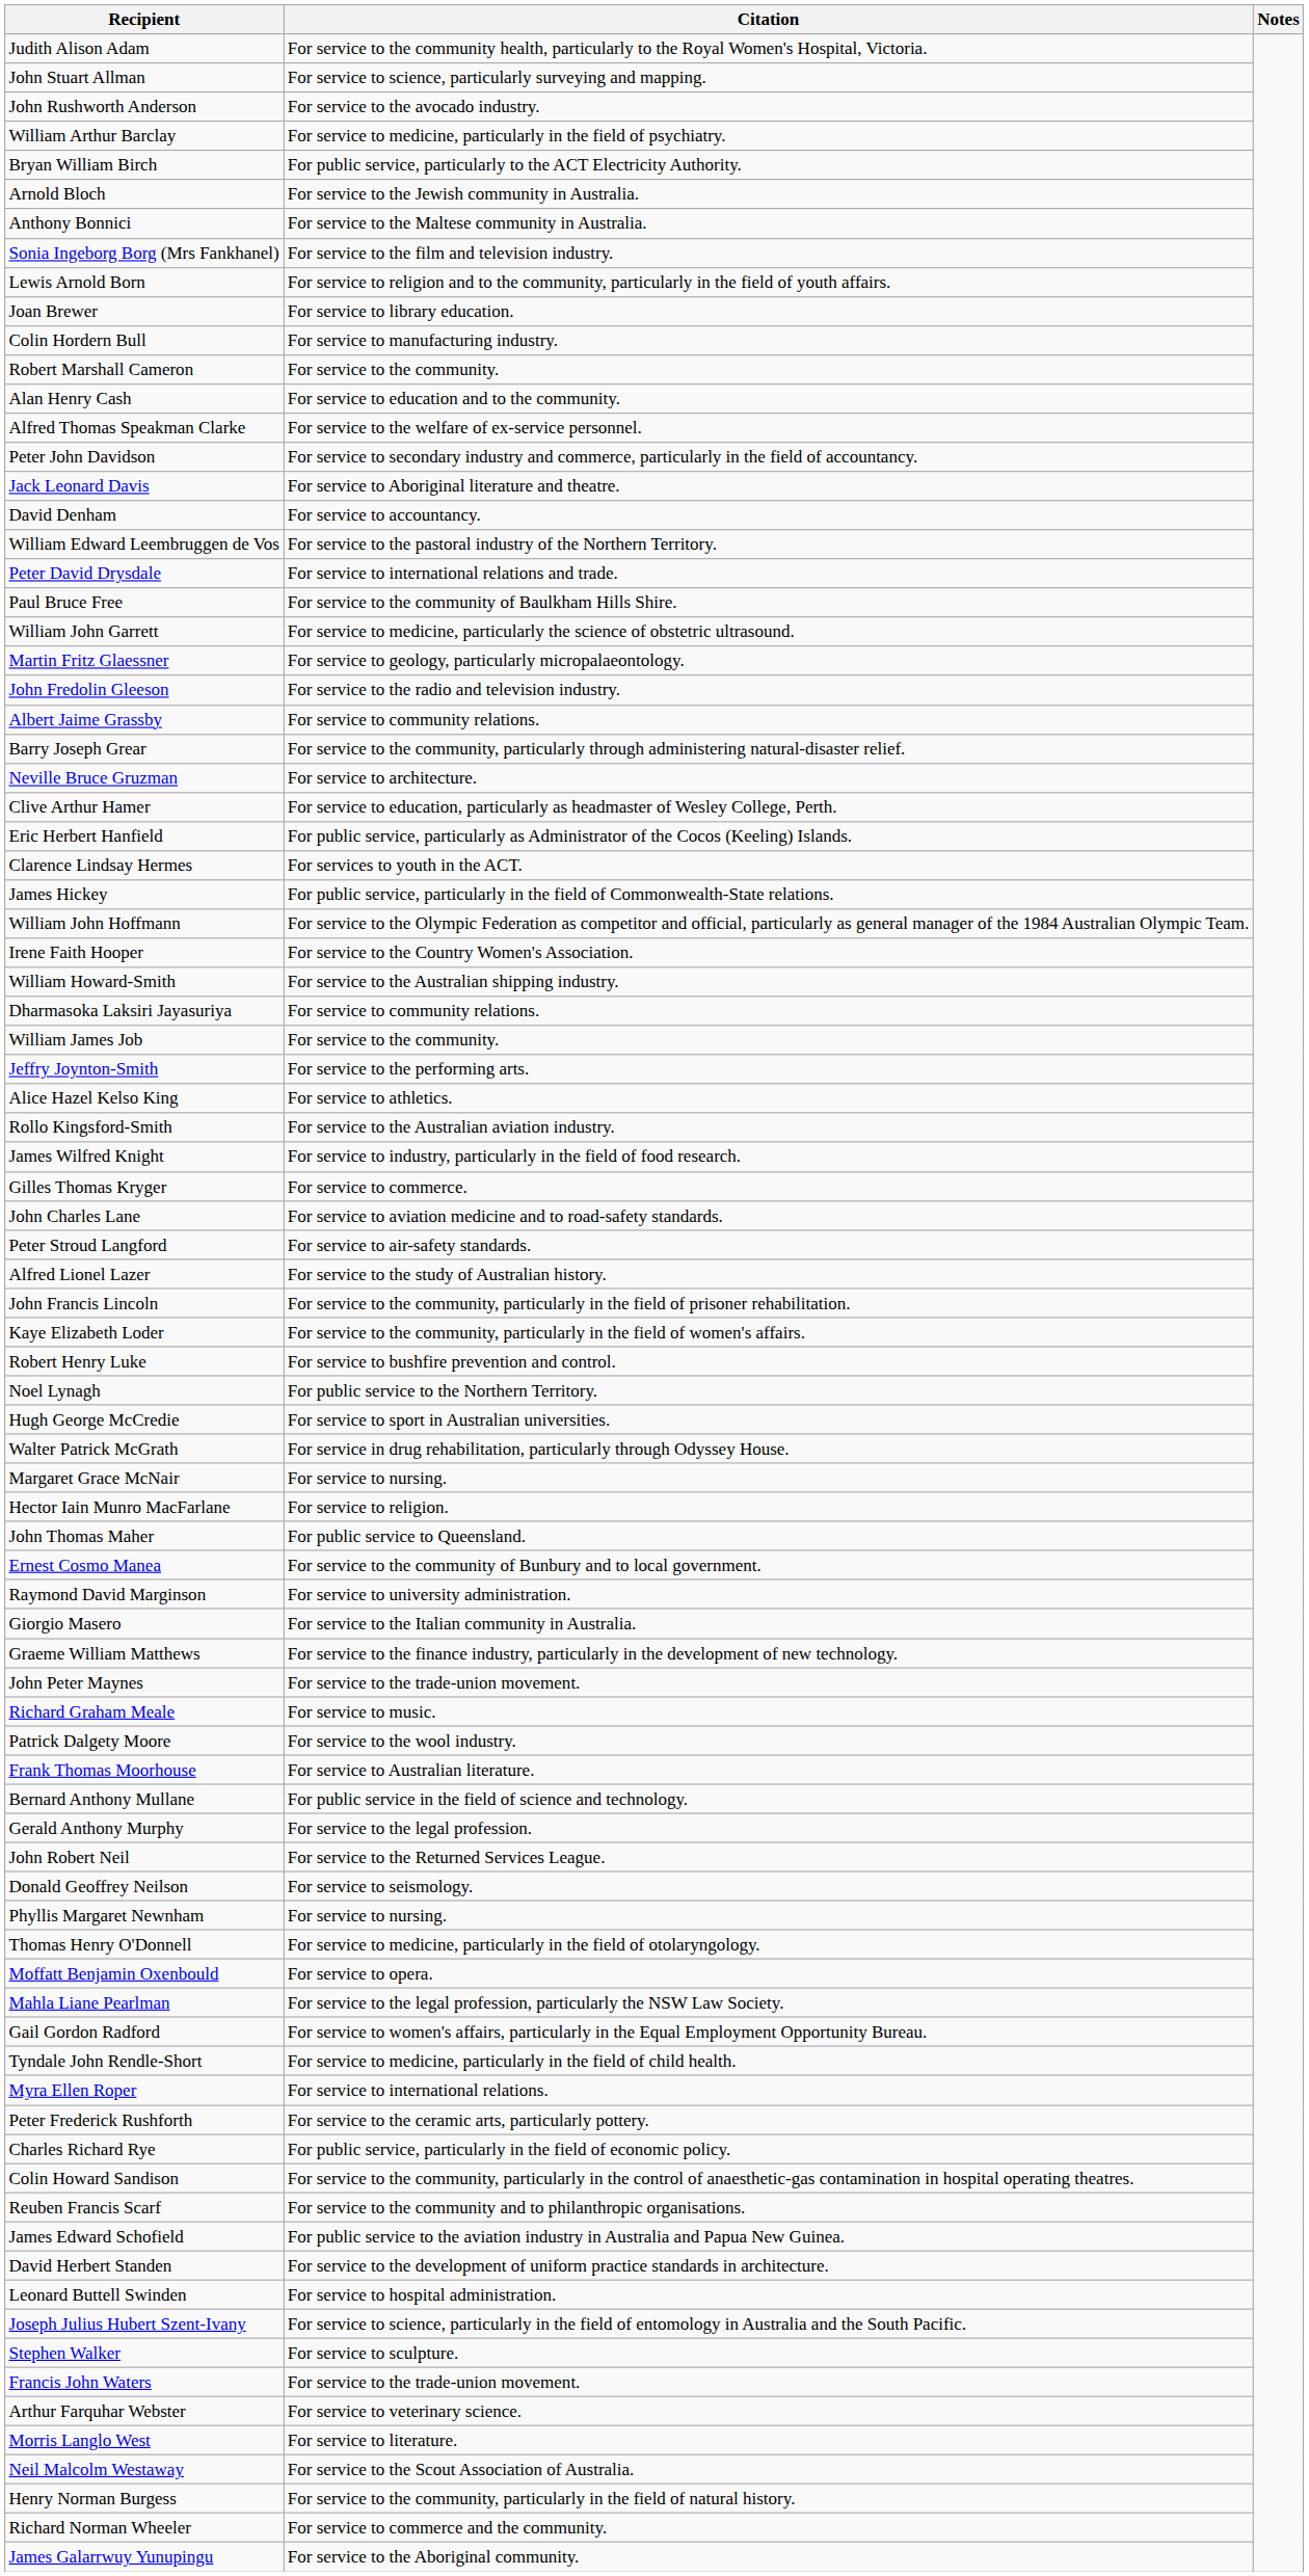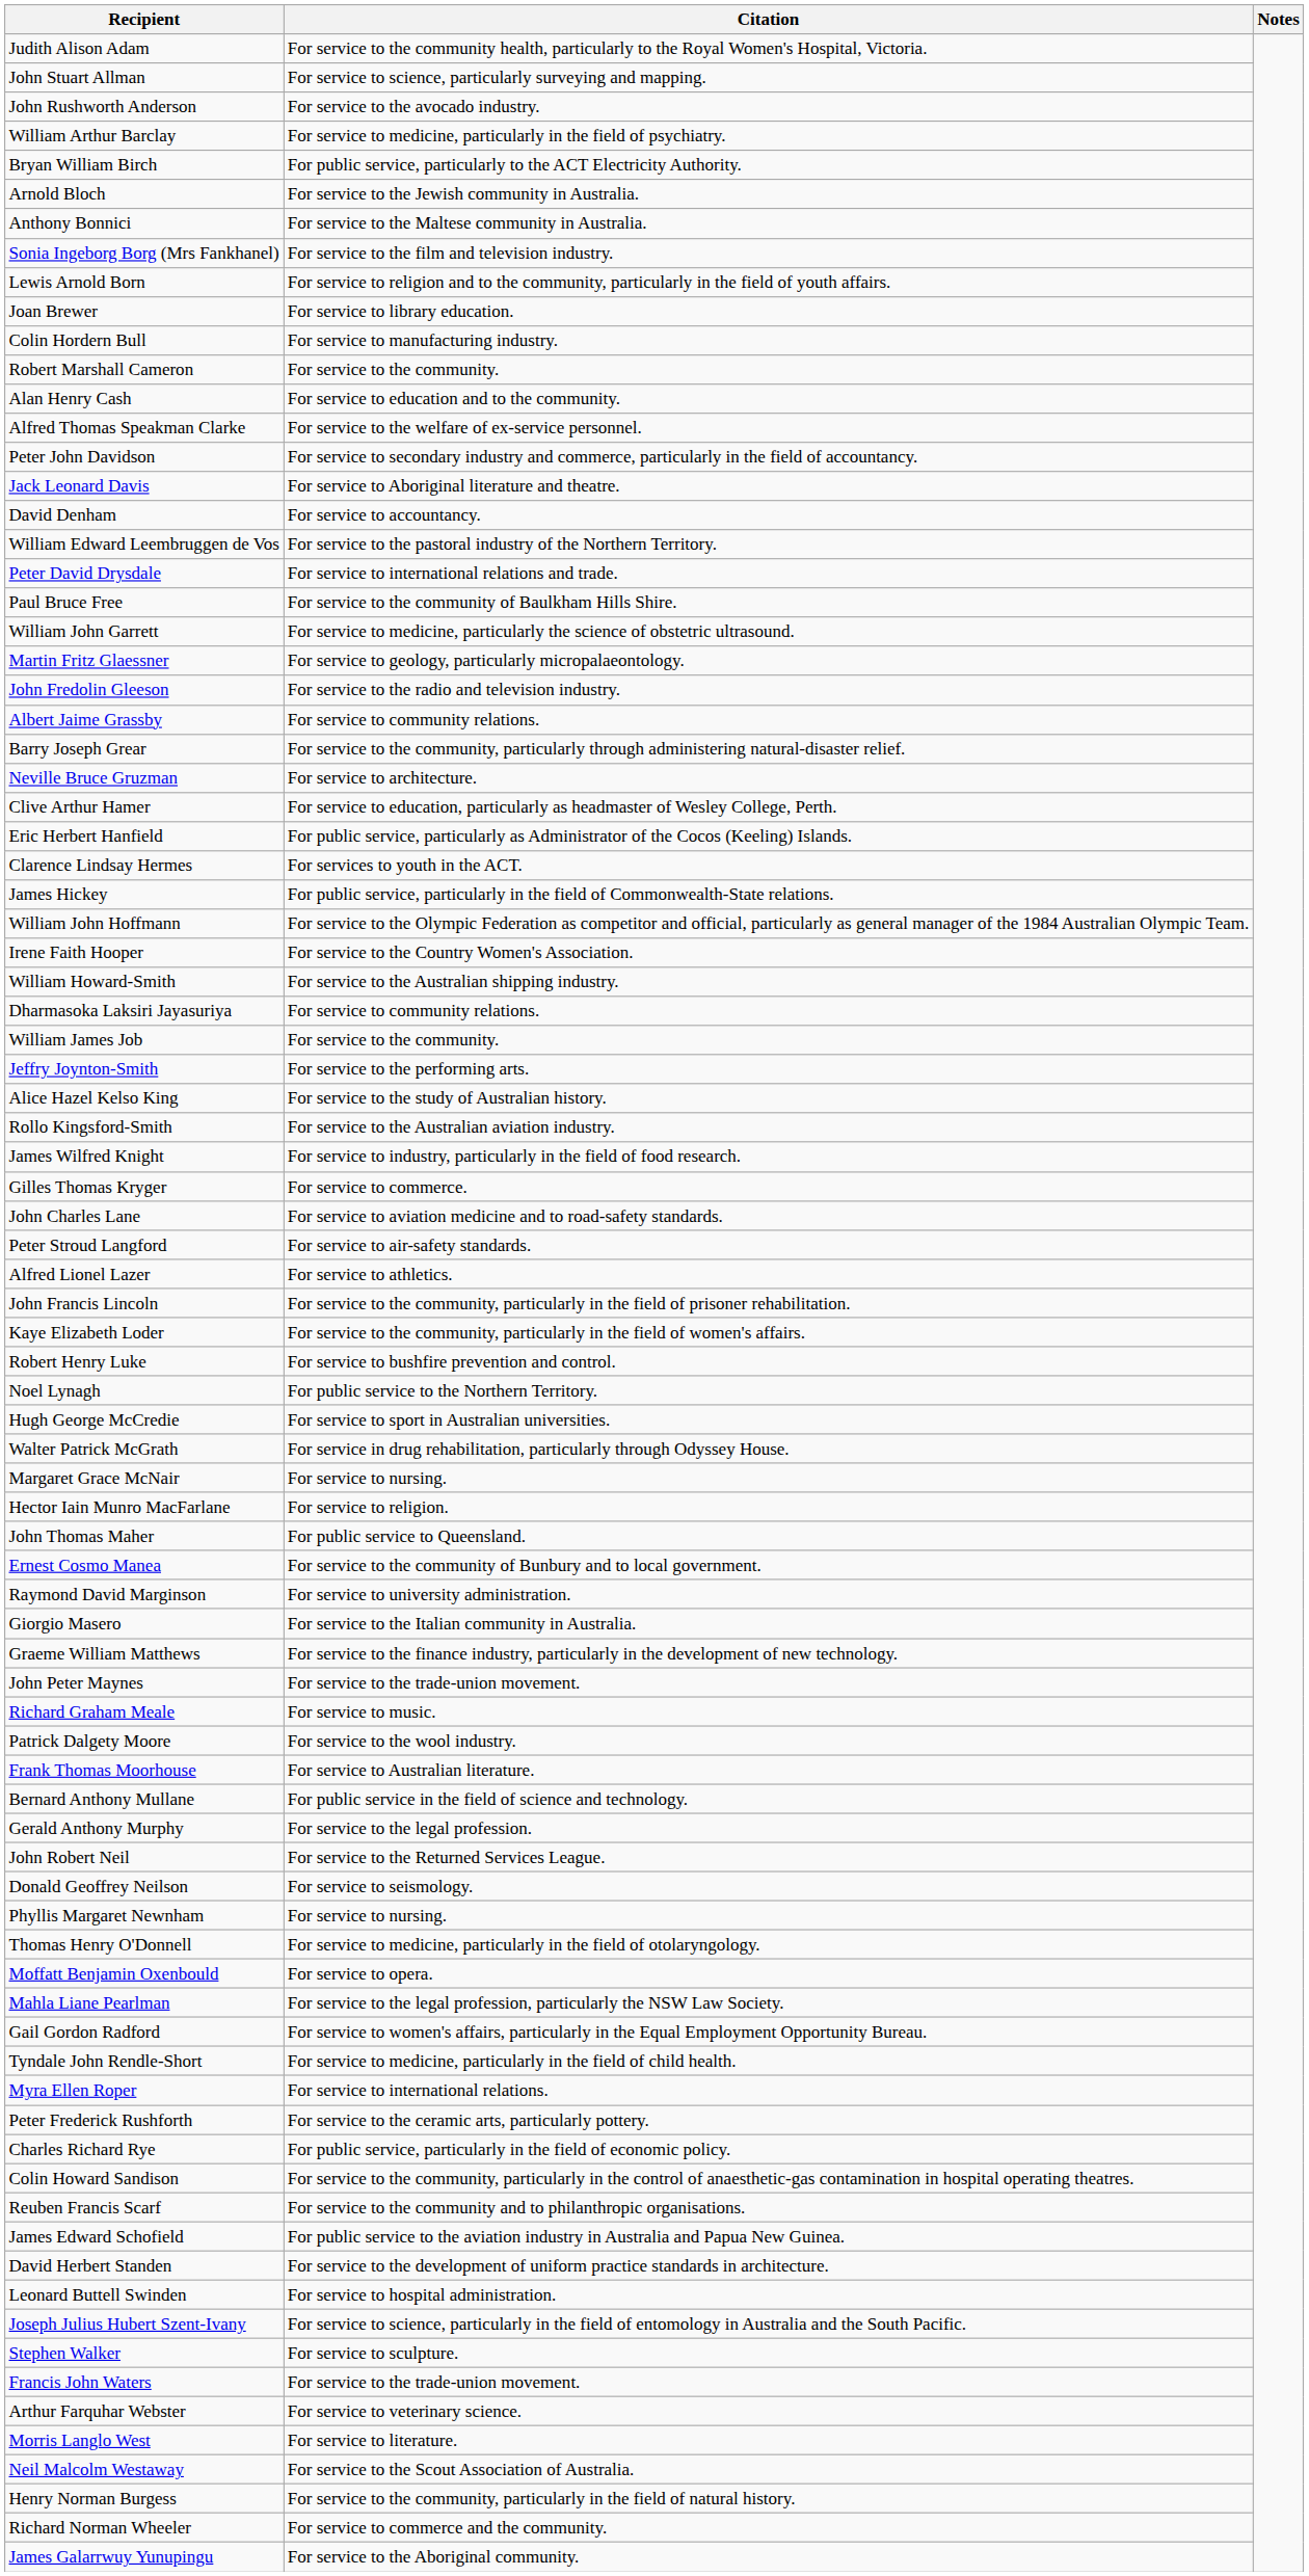 <table class="wikitable" style="font-size:95%;">
 <tr>
 <th>Recipient</th>
 <th>Citation</th>
 <th>Notes</th>
 </tr>
 <tr>
 <td>Judith Alison Adam</td>
 <td>For service to the community health, particularly to the Royal Women's Hospital, Victoria.</td>
 <td rowspan=90></td>
 </tr>
 <tr>
 <td> John Stuart Allman</td>
 <td>For service to science, particularly surveying and mapping.</td>
 </tr>
 <tr>
 <td>John Rushworth Anderson</td>
 <td>For service to the avocado industry.</td>
 </tr>
 <tr>
 <td> William Arthur Barclay</td>
 <td>For service to medicine, particularly in the field of psychiatry.</td>
 </tr>
 <tr>
 <td>Bryan William Birch</td>
 <td>For public service, particularly to the ACT Electricity Authority.</td>
 </tr>
 <tr>
 <td>Arnold Bloch</td>
 <td>For service to the Jewish community in Australia.</td>
 </tr>
 <tr>
 <td>Anthony Bonnici</td>
 <td>For service to the Maltese community in Australia.</td>
 </tr>
 <tr>
 <td><a href='#'>Sonia Ingeborg Borg</a> (Mrs Fankhanel)</td>
 <td>For service to the film and television industry.</td>
 </tr>
 <tr>
 <td> Lewis Arnold Born</td>
 <td>For service to religion and to the community, particularly in the field of youth affairs.</td>
 </tr>
 <tr>
 <td>Joan Brewer</td>
 <td>For service to library education.</td>
 </tr>
 <tr>
 <td>Colin Hordern Bull</td>
 <td>For service to manufacturing industry.</td>
 </tr>
 <tr>
 <td>Robert Marshall Cameron</td>
 <td>For service to the community.</td>
 </tr>
 <tr>
 <td>Alan Henry Cash</td>
 <td>For service to education and to the community.</td>
 </tr>
 <tr>
 <td>Alfred Thomas Speakman Clarke </td>
 <td>For service to the welfare of ex-service personnel.</td>
 </tr>
 <tr>
 <td>Peter John Davidson</td>
 <td>For service to secondary industry and commerce, particularly in the field of accountancy.</td>
 </tr>
 <tr>
 <td><a href='#'>Jack Leonard Davis</a> </td>
 <td>For service to Aboriginal literature and theatre.</td>
 </tr>
 <tr>
 <td> David Denham</td>
 <td>For service to accountancy.</td>
 </tr>
 <tr>
 <td>William Edward Leembruggen de Vos</td>
 <td>For service to the pastoral industry of the Northern Territory.</td>
 </tr>
 <tr>
 <td> <a href='#'>Peter David Drysdale</a></td>
 <td>For service to international relations and trade.</td>
 </tr>
 <tr>
 <td>Paul Bruce Free</td>
 <td>For service to the community of Baulkham Hills Shire.</td>
 </tr>
 <tr>
 <td> William John Garrett</td>
 <td>For service to medicine, particularly the science of obstetric ultrasound.</td>
 </tr>
 <tr>
 <td> <a href='#'>Martin Fritz Glaessner</a></td>
 <td>For service to geology, particularly micropalaeontology.</td>
 </tr>
 <tr>
 <td><a href='#'>John Fredolin Gleeson</a></td>
 <td>For service to the radio and television industry.</td>
 </tr>
 <tr>
 <td><a href='#'>Albert Jaime Grassby</a></td>
 <td>For service to community relations.</td>
 </tr>
 <tr>
 <td>Barry Joseph Grear</td>
 <td>For service to the community, particularly through administering natural-disaster relief.</td>
 </tr>
 <tr>
 <td><a href='#'>Neville Bruce Gruzman</a></td>
 <td>For service to architecture.</td>
 </tr>
 <tr>
 <td>Clive Arthur Hamer</td>
 <td>For service to education, particularly as headmaster of Wesley College, Perth.</td>
 </tr>
 <tr>
 <td>Eric Herbert Hanfield</td>
 <td>For public service, particularly as Administrator of the Cocos (Keeling) Islands.</td>
 </tr>
 <tr>
 <td>Clarence Lindsay Hermes</td>
 <td>For services to youth in the ACT.</td>
 </tr>
 <tr>
 <td>James Hickey</td>
 <td>For public service, particularly in the field of Commonwealth-State relations.</td>
 </tr>
 <tr>
 <td>William John Hoffmann</td>
 <td>For service to the Olympic Federation as competitor and official, particularly as general manager of the 1984 Australian Olympic Team.</td>
 </tr>
 <tr>
 <td>Irene Faith Hooper</td>
 <td>For service to the Country Women's Association.</td>
 </tr>
 <tr>
 <td>William Howard-Smith</td>
 <td>For service to the Australian shipping industry.</td>
 </tr>
 <tr>
 <td> Dharmasoka Laksiri Jayasuriya</td>
 <td>For service to community relations.</td>
 </tr>
 <tr>
 <td>William James Job</td>
 <td>For service to the community.</td>
 </tr>
 <tr>
 <td><a href='#'>Jeffry Joynton-Smith</a></td>
 <td>For service to the performing arts.</td>
 </tr>
 <tr>
 <td> Alice Hazel Kelso King</td>
-<td>For service to athletics.</td>
+<td>For service to the study of Australian history.</td>
 </tr>
 <tr>
 <td>Rollo Kingsford-Smith </td>
 <td>For service to the Australian aviation industry.</td>
 </tr>
 <tr>
 <td> James Wilfred Knight</td>
 <td>For service to industry, particularly in the field of food research.</td>
 </tr>
 <tr>
 <td>Gilles Thomas Kryger</td>
 <td>For service to commerce.</td>
 </tr>
 <tr>
 <td> John Charles Lane</td>
 <td>For service to aviation medicine and to road-safety standards.</td>
 </tr>
 <tr>
 <td>Peter Stroud Langford</td>
 <td>For service to air-safety standards.</td>
 </tr>
 <tr>
 <td>Alfred Lionel Lazer</td>
-<td>For service to the study of Australian history.</td>
+<td>For service to athletics.</td>
 </tr>
 <tr>
 <td> John Francis Lincoln</td>
 <td>For service to the community, particularly in the field of prisoner rehabilitation.</td>
 </tr>
 <tr>
 <td>Kaye Elizabeth Loder</td>
 <td>For service to the community, particularly in the field of women's affairs.</td>
 </tr>
 <tr>
 <td>Robert Henry Luke</td>
 <td>For service to bushfire prevention and control.</td>
 </tr>
 <tr>
 <td>Noel Lynagh</td>
 <td>For public service to the Northern Territory.</td>
 </tr>
 <tr>
 <td>Hugh George McCredie</td>
 <td>For service to sport in Australian universities.</td>
 </tr>
 <tr>
 <td>Walter Patrick McGrath</td>
 <td>For service in drug rehabilitation, particularly through Odyssey House.</td>
 </tr>
 <tr>
 <td>Margaret Grace McNair</td>
 <td>For service to nursing.</td>
 </tr>
 <tr>
 <td>Hector Iain Munro MacFarlane</td>
 <td>For service to religion.</td>
 </tr>
 <tr>
 <td>John Thomas Maher</td>
 <td>For public service to Queensland.</td>
 </tr>
 <tr>
 <td> <a href='#'>Ernest Cosmo Manea</a></td>
 <td>For service to the community of Bunbury and to local government.</td>
 </tr>
 <tr>
 <td>Raymond David Marginson</td>
 <td>For service to university administration.</td>
 </tr>
 <tr>
 <td> Giorgio Masero</td>
 <td>For service to the Italian community in Australia.</td>
 </tr>
 <tr>
 <td>Graeme William Matthews</td>
 <td>For service to the finance industry, particularly in the development of new technology.</td>
 </tr>
 <tr>
 <td>John Peter Maynes</td>
 <td>For service to the trade-union movement.</td>
 </tr>
 <tr>
 <td><a href='#'>Richard Graham Meale</a> </td>
 <td>For service to music.</td>
 </tr>
 <tr>
 <td>Patrick Dalgety Moore</td>
 <td>For service to the wool industry.</td>
 </tr>
 <tr>
 <td><a href='#'>Frank Thomas Moorhouse</a></td>
 <td>For service to Australian literature.</td>
 </tr>
 <tr>
 <td> Bernard Anthony Mullane </td>
 <td>For public service in the field of science and technology.</td>
 </tr>
 <tr>
 <td>Gerald Anthony Murphy</td>
 <td>For service to the legal profession.</td>
 </tr>
 <tr>
 <td>John Robert Neil</td>
 <td>For service to the Returned Services League.</td>
 </tr>
 <tr>
 <td>Donald Geoffrey Neilson</td>
 <td>For service to seismology.</td>
 </tr>
 <tr>
 <td>Phyllis Margaret Newnham</td>
 <td>For service to nursing.</td>
 </tr>
 <tr>
 <td> Thomas Henry O'Donnell</td>
 <td>For service to medicine, particularly in the field of otolaryngology.</td>
 </tr>
 <tr>
 <td><a href='#'>Moffatt Benjamin Oxenbould</a></td>
 <td>For service to opera.</td>
 </tr>
 <tr>
 <td><a href='#'>Mahla Liane Pearlman</a></td>
 <td>For service to the legal profession, particularly the NSW Law Society.</td>
 </tr>
 <tr>
 <td>Gail Gordon Radford</td>
 <td>For service to women's affairs, particularly in the Equal Employment Opportunity Bureau.</td>
 </tr>
 <tr>
 <td> Tyndale John Rendle-Short</td>
 <td>For service to medicine, particularly in the field of child health.</td>
 </tr>
 <tr>
 <td><a href='#'>Myra Ellen Roper</a></td>
 <td>For service to international relations.</td>
 </tr>
 <tr>
 <td>Peter Frederick Rushforth</td>
 <td>For service to the ceramic arts, particularly pottery.</td>
 </tr>
 <tr>
 <td>Charles Richard Rye</td>
 <td>For public service, particularly in the field of economic policy.</td>
 </tr>
 <tr>
 <td>Colin Howard Sandison</td>
 <td>For service to the community, particularly in the control of anaesthetic-gas contamination in hospital operating theatres.</td>
 </tr>
 <tr>
 <td>Reuben Francis Scarf </td>
 <td>For service to the community and to philanthropic organisations.</td>
 </tr>
 <tr>
 <td>James Edward Schofield</td>
 <td>For public service to the aviation industry in Australia and Papua New Guinea.</td>
 </tr>
 <tr>
 <td>David Herbert Standen</td>
 <td>For service to the development of uniform practice standards in architecture.</td>
 </tr>
 <tr>
 <td>Leonard Buttell Swinden</td>
 <td>For service to hospital administration.</td>
 </tr>
 <tr>
 <td> <a href='#'>Joseph Julius Hubert Szent-Ivany</a></td>
 <td>For service to science, particularly in the field of entomology in Australia and the South Pacific.</td>
 </tr>
 <tr>
 <td><a href='#'>Stephen Walker</a></td>
 <td>For service to sculpture.</td>
 </tr>
 <tr>
 <td><a href='#'>Francis John Waters</a></td>
 <td>For service to the trade-union movement.</td>
 </tr>
 <tr>
 <td> Arthur Farquhar Webster</td>
 <td>For service to veterinary science.</td>
 </tr>
 <tr>
 <td><a href='#'>Morris Langlo West</a></td>
 <td>For service to literature.</td>
 </tr>
 <tr>
 <td><a href='#'>Neil Malcolm Westaway</a></td>
 <td>For service to the Scout Association of Australia.</td>
 </tr>
 <tr>
 <td> Henry Norman Burgess</td>
 <td>For service to the community, particularly in the field of natural history.</td>
 </tr>
 <tr>
 <td>Richard Norman Wheeler</td>
 <td>For service to commerce and the community.</td>
 </tr>
 <tr>
 <td><a href='#'>James Galarrwuy Yunupingu</a></td>
 <td>For service to the Aboriginal community.</td>
 </tr>
 </table>
